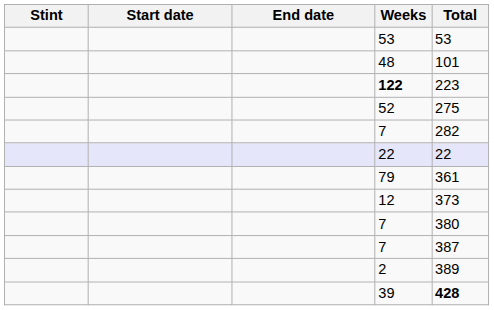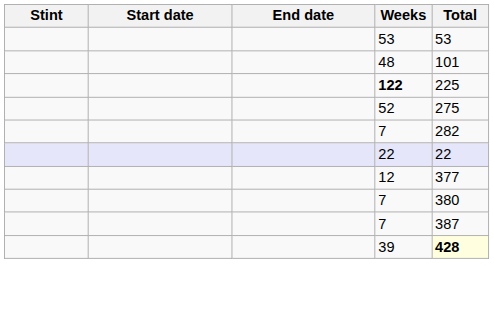 <table class="sortable wikitable">
 <tr>
 <th width=85>Stint</th>
 <th width=150>Start date</th>
 <th width=150>End date</th>
 <th width=55>Weeks</th>
 <th width=55>Total</th>
 </tr>
 <tr>
 <td></td>
 <td></td>
 <td></td>
 <td>53</td>
 <td>53</td>
 </tr>
 <tr>
 <td></td>
 <td></td>
 <td></td>
 <td>48</td>
 <td>101</td>
 </tr>
 <tr>
 <td></td>
 <td></td>
 <td></td>
 <td><strong>122</strong></td>
-<td>223</td>
+<td>225</td>
 </tr>
 <tr>
 <td></td>
 <td></td>
 <td></td>
 <td>52</td>
 <td>275</td>
 </tr>
 <tr>
 <td></td>
 <td></td>
 <td></td>
 <td>7</td>
 <td>282</td>
 </tr>
 <tr>
 <td style="background-color: #e6e6fa"></td>
 <td scope="row" style="background-color: #e6e6fa"></td>
 <td scope="row" style="background-color: #e6e6fa"></td>
 <td scope="row" style="background-color: #e6e6fa">22</td>
 <td scope="row" style="background-color: #e6e6fa">22</td>
 </tr>
 <tr>
 <td></td>
 <td></td>
 <td></td>
-<td>79</td>
-<td>361</td>
-</tr>
-<tr>
-<td></td>
-<td></td>
-<td></td>
 <td>12</td>
-<td>373</td>
+<td>377</td>
 </tr>
 <tr>
 <td></td>
 <td></td>
 <td></td>
 <td>7</td>
 <td>380</td>
 </tr>
 <tr>
 <td></td>
 <td></td>
 <td></td>
 <td>7</td>
 <td>387</td>
 </tr>
 <tr>
 <td></td>
 <td></td>
 <td></td>
-<td>2</td>
-<td>389</td>
-</tr>
-<tr>
-<td></td>
-<td></td>
-<td></td>
 <td>39</td>
-<td><strong>428</strong></td>
+<td style="background: lightyellow;"><strong>428</strong></td>
 </tr>
 </table>
